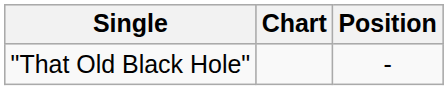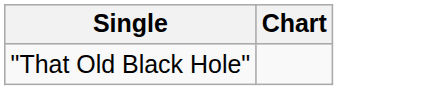 <table class="wikitable">
 <tr>
 <th>Single</th>
 <th>Chart</th>
-<th>Position</th>
 </tr>
 <tr>
 <td>"That Old Black Hole"</td>
 <td></td>
-<td style="text-align:center;">-</td>
 </tr>
 </table>
